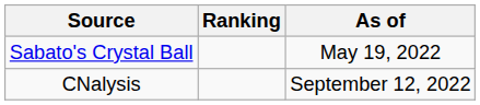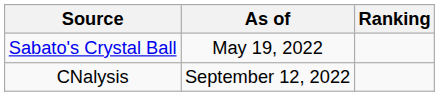 <table class="wikitable" style="text-align:center">
 <tr>
 <th>Source</th>
+<th>As of</th>
 <th>Ranking</th>
-<th>As of</th>
 </tr>
 <tr>
 <td align=left><a href='#'>Sabato's Crystal Ball</a></td>
+<td>May 19, 2022</td>
 <td></td>
-<td>May 19, 2022</td>
 </tr>
 <tr>
 <td>CNalysis</td>
+<td>September 12, 2022</td>
 <td></td>
-<td>September 12, 2022</td>
 </tr>
 </table>
